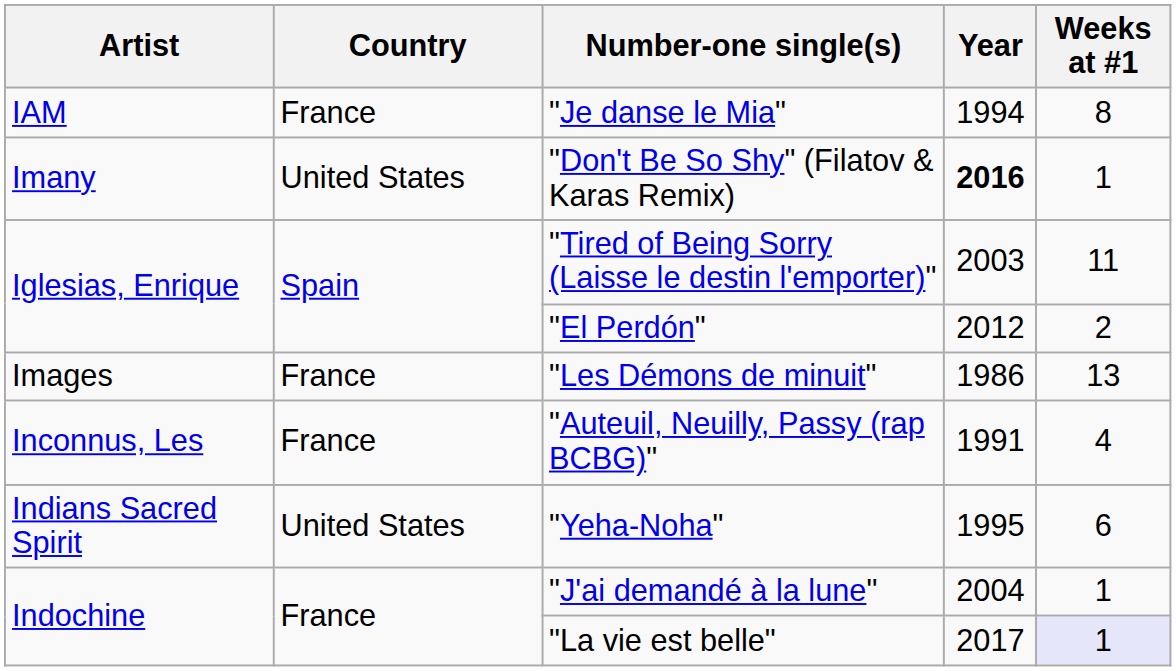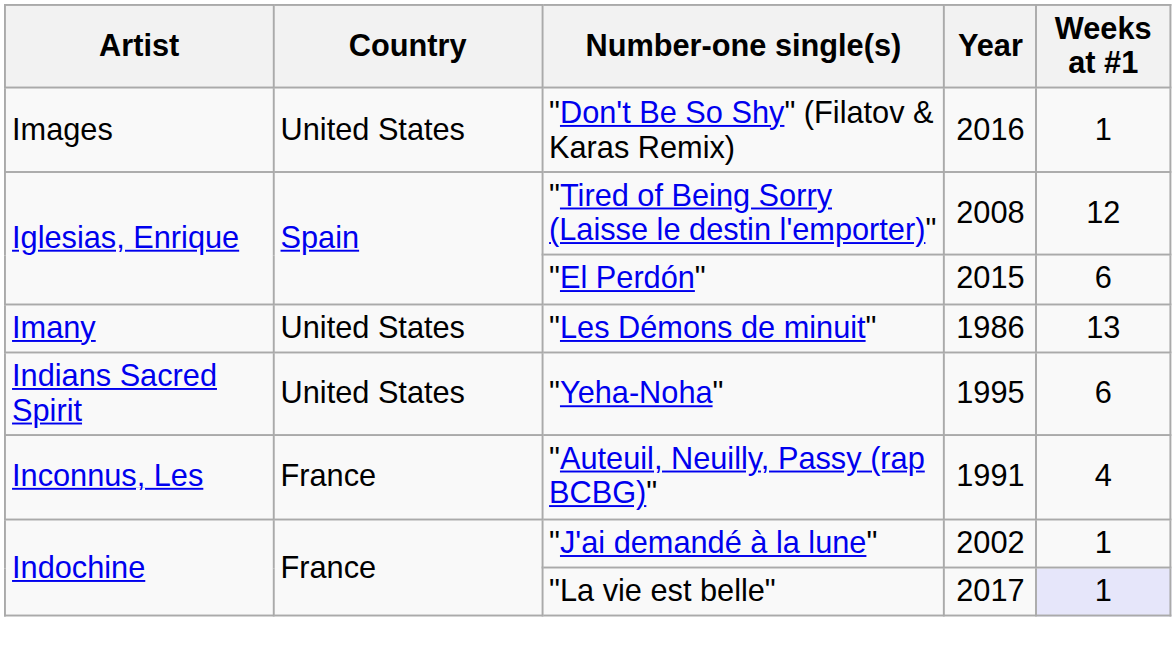 <table class="wikitable">
 <tr>
 <th width="20%">Artist</th>
 <th width="20%">Country</th>
 <th width="30%">Number-one single(s)</th>
 <th width="5%">Year</th>
 <th width="10%">Weeks at #1</th>
 </tr>
 <tr>
-<td><a href='#'>IAM</a></td>
-<td>France</td>
-<td>"<a href='#'>Je danse le Mia</a>"</td>
-<td align=center>1994</td>
-<td align=center>8</td>
-</tr>
-<tr>
-<td><a href='#'>Imany</a></td>
+<td>Images</td>
 <td>United States</td>
 <td>"<a href='#'>Don't Be So Shy</a>" (Filatov & Karas Remix)</td>
-<td align=center><strong>2016</strong></td>
+<td align=center>2016</td>
 <td align=center>1</td>
 </tr>
 <tr>
 <td rowspan="2"><a href='#'>Iglesias, Enrique</a></td>
 <td rowspan="2"><a href='#'>Spain</a></td>
 <td>"<a href='#'>Tired of Being Sorry (Laisse le destin l'emporter)</a>"</td>
-<td align=center>2003</td>
-<td align=center>11</td>
+<td align=center>2008</td>
+<td align=center>12</td>
 </tr>
 <tr>
 <td>"<a href='#'>El Perdón</a>"</td>
-<td align=center>2012</td>
-<td align=center>2</td>
+<td align=center>2015</td>
+<td align=center>6</td>
 </tr>
 <tr>
-<td>Images</td>
-<td>France</td>
+<td><a href='#'>Imany</a></td>
+<td>United States</td>
 <td>"<a href='#'>Les Démons de minuit</a>"</td>
 <td align=center>1986</td>
 <td align=center>13</td>
+</tr>
+<tr>
+<td><a href='#'>Indians Sacred Spirit</a></td>
+<td>United States</td>
+<td>"<a href='#'>Yeha-Noha</a>"</td>
+<td align=center>1995</td>
+<td align=center>6</td>
 </tr>
 <tr>
 <td><a href='#'>Inconnus, Les</a></td>
 <td>France</td>
 <td>"<a href='#'>Auteuil, Neuilly, Passy (rap BCBG)</a>"</td>
 <td align=center>1991</td>
 <td align=center>4</td>
 </tr>
 <tr>
-<td><a href='#'>Indians Sacred Spirit</a></td>
-<td>United States</td>
-<td>"<a href='#'>Yeha-Noha</a>"</td>
-<td align=center>1995</td>
-<td align=center>6</td>
-</tr>
-<tr>
 <td rowspan="2"><a href='#'>Indochine</a></td>
 <td rowspan="2">France</td>
 <td>"<a href='#'>J'ai demandé à la lune</a>"</td>
-<td align=center>2004</td>
+<td align=center>2002</td>
 <td align=center>1</td>
 </tr>
 <tr>
 <td>"La vie est belle"</td>
 <td align=center>2017</td>
 <td align=center style="background: lavender;">1</td>
 </tr>
 </table>
